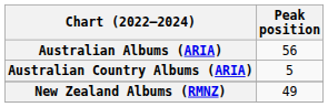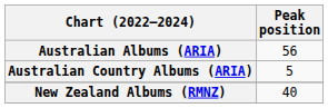 <table class="wikitable sortable plainrowheaders" style="text-align:center">
 <tr>
 <th scope="col">Chart (2022–2024)</th>
 <th scope="col">Peak<br>position</th>
 </tr>
 <tr>
 <th scope="row">Australian Albums (<a href='#'>ARIA</a>)</th>
 <td>56</td>
 </tr>
 <tr>
 <th scope="row">Australian Country Albums (<a href='#'>ARIA</a>)</th>
 <td>5</td>
 </tr>
 <tr>
 </tr>
 <tr>
 </tr>
 <tr>
 <th scope="row">New Zealand Albums (<a href='#'>RMNZ</a>)</th>
-<td>49</td>
+<td>40</td>
 </tr>
 <tr>
 </tr>
 <tr>
 </tr>
 <tr>
 </tr>
 <tr>
 </tr>
 <tr>
 </tr>
 <tr>
 </tr>
 </table>
